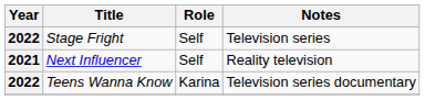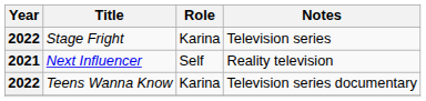 <table class="wikitable plainrowheaders sortable">
 <tr>
 <th scope="col"class="unsortable">Year</th>
 <th scope="col" class="unsortable">Title</th>
 <th scope="col" class="unsortable">Role</th>
 <th scope="col" class="unsortable">Notes</th>
 </tr>
 <tr>
 <th scope="row">2022</th>
 <td><em>Stage Fright</em></td>
-<td>Self</td>
+<td>Karina</td>
 <td>Television series</td>
 </tr>
 <tr>
 <th scope="row">2021</th>
 <td><em><a href='#'>Next Influencer</a></em></td>
 <td>Self</td>
 <td>Reality television</td>
 </tr>
 <tr>
 <th scope="row">2022</th>
 <td><em>Teens Wanna Know</em></td>
 <td>Karina</td>
 <td>Television series documentary</td>
 </tr>
 <tr>
 </tr>
 </table>
